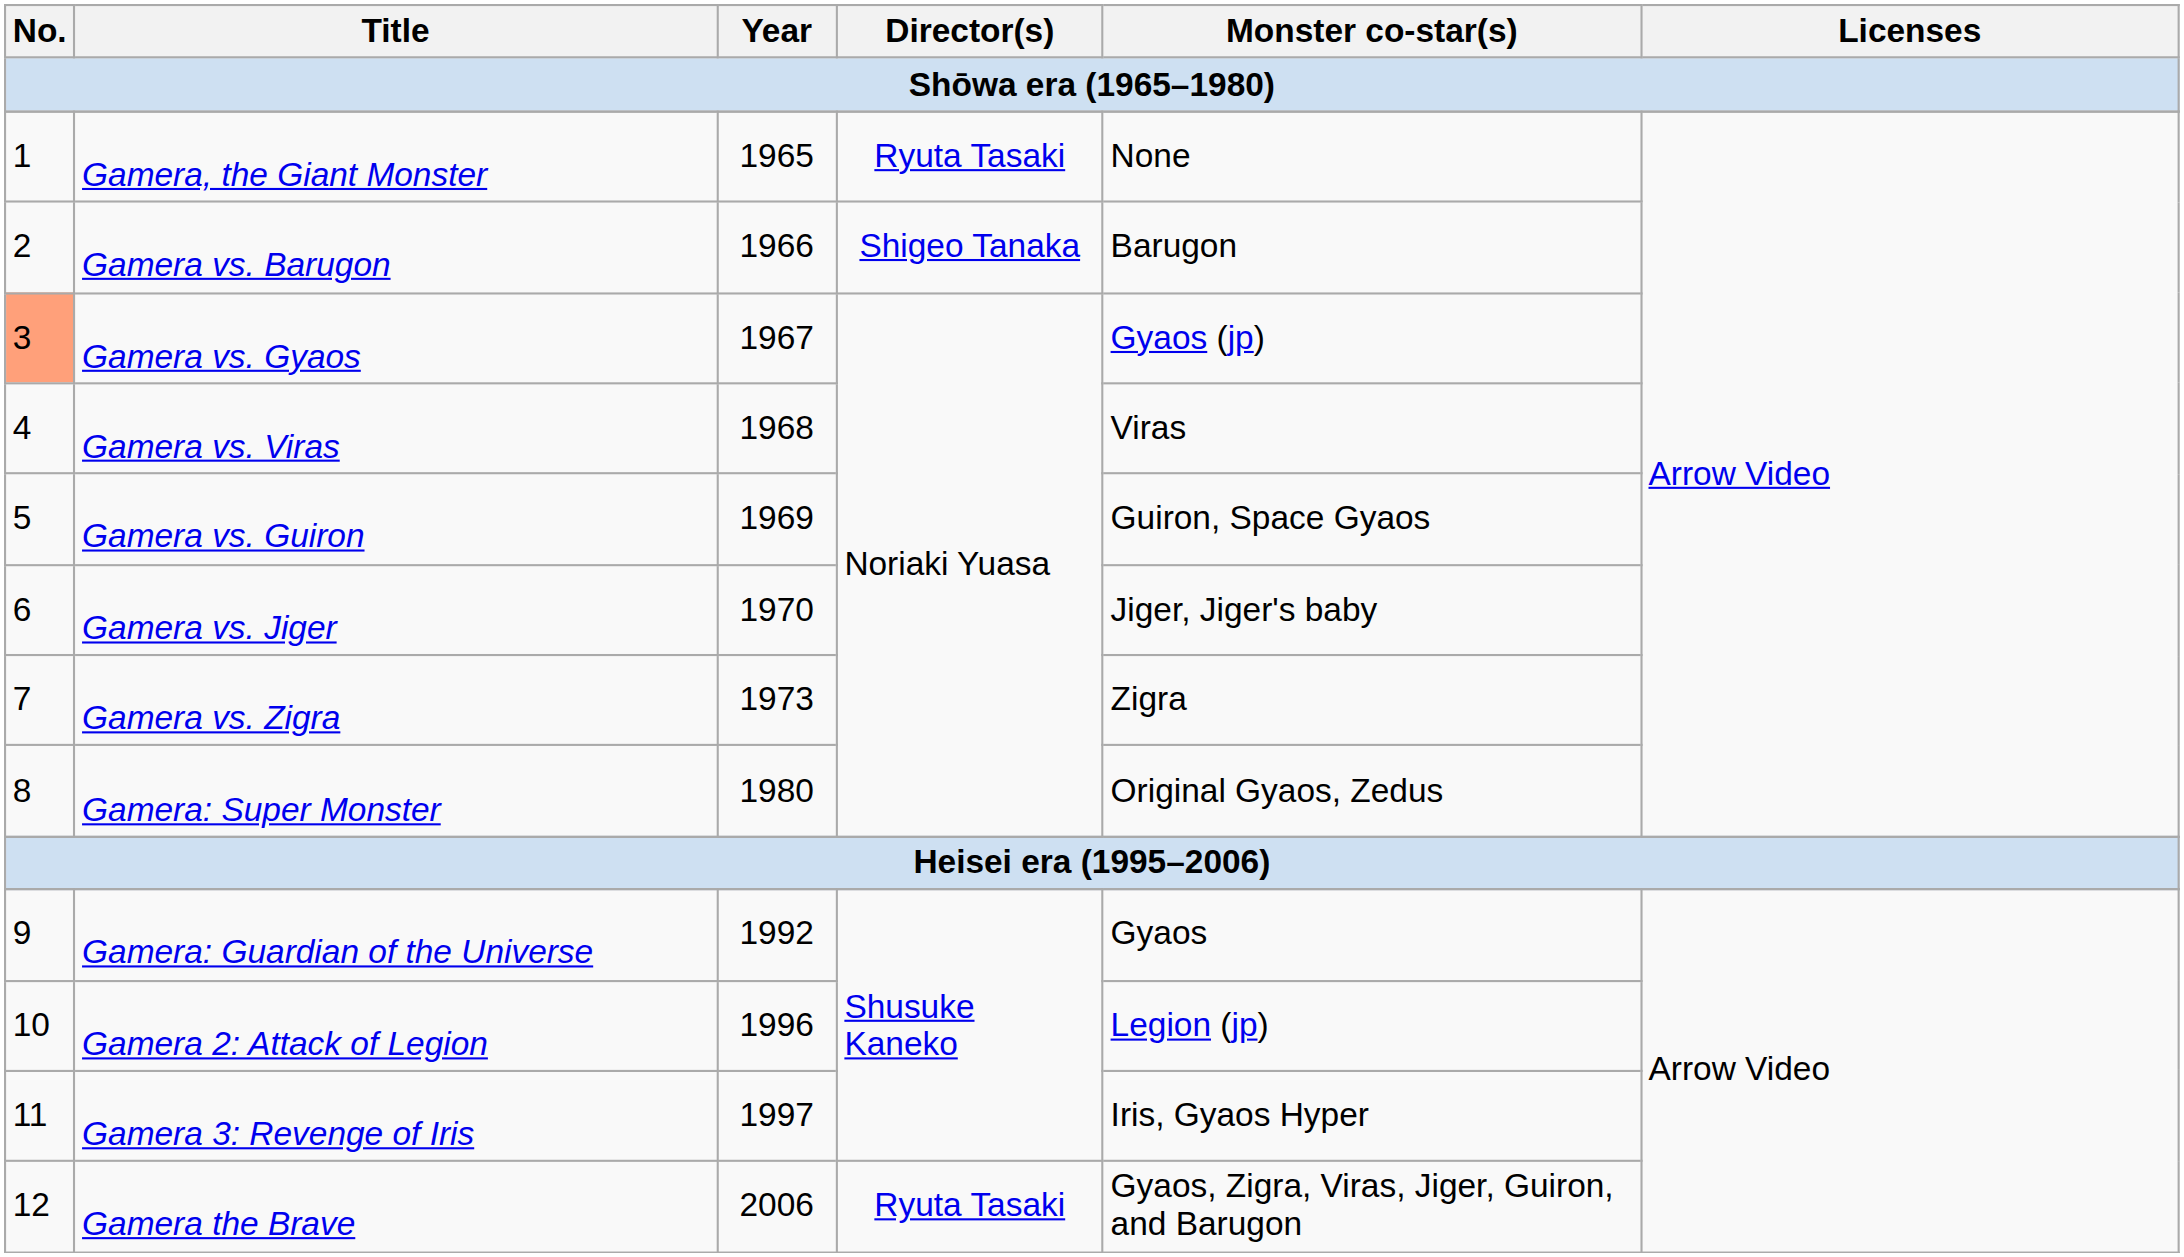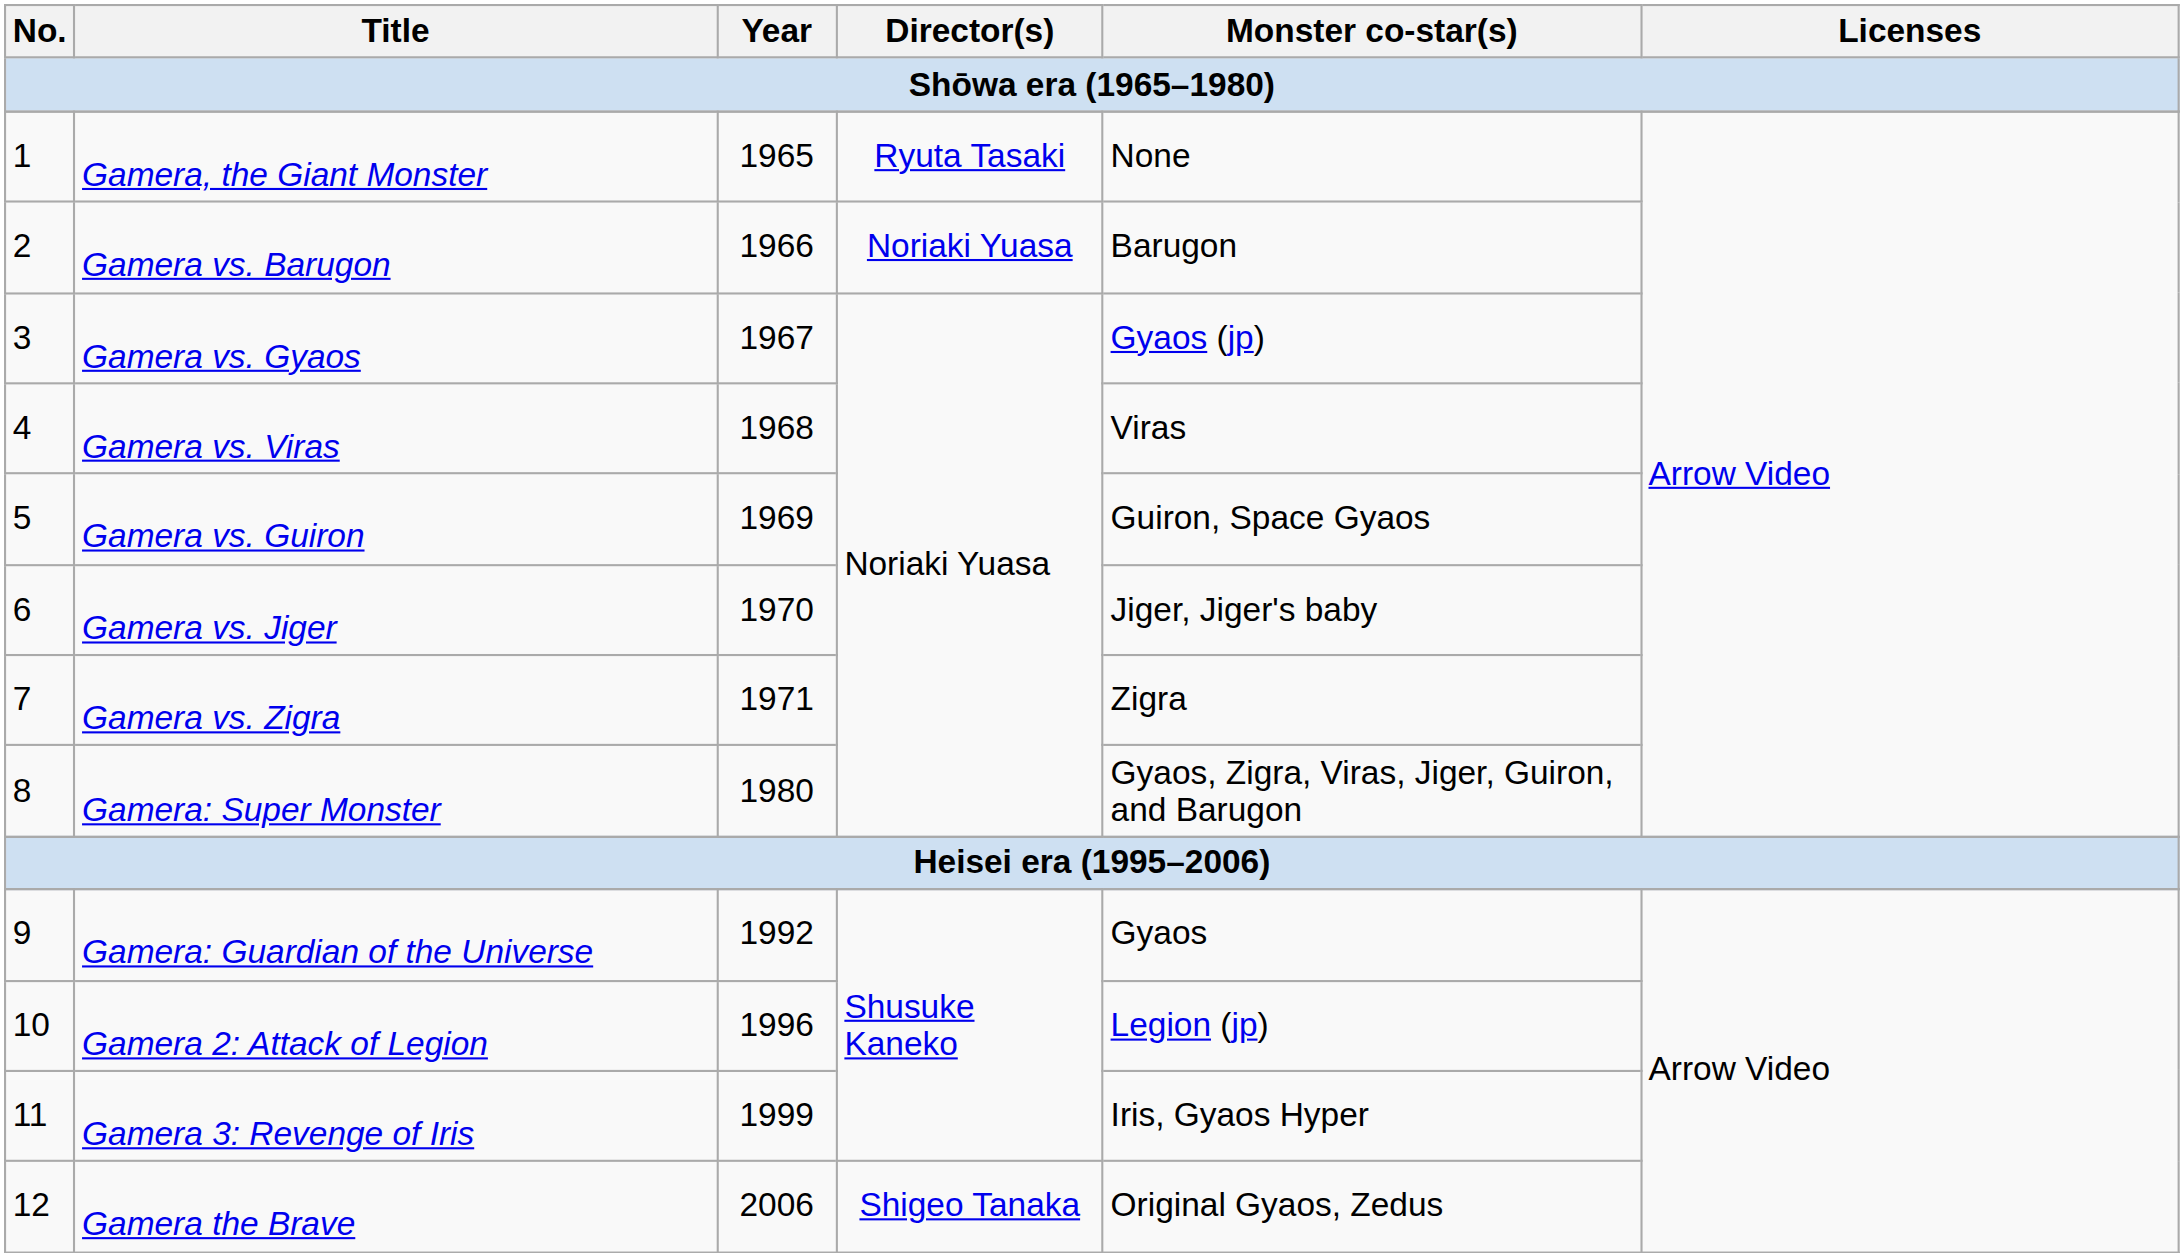 <table class="wikitable">
 <tr>
 <th style="width:25px">No.</th>
 <th style="width:300px;">Title</th>
 <th style="width:50px;">Year</th>
 <th style="width:120px;">Director(s)</th>
 <th style="width:250px;">Monster co-star(s)</th>
 <th style="width:250px;">Licenses</th>
 </tr>
 <tr>
 <th colspan="7" style="background-color:#CEE0F2;">Shōwa era (1965–1980)</th>
 </tr>
 <tr>
 </tr>
 <tr>
 <td>1</td>
 <td><br><em><a href='#'>Gamera, the Giant Monster</a></em></td>
 <td style="text-align:center">1965</td>
 <td style="text-align:center"><a href='#'>Ryuta Tasaki</a></td>
 <td>None</td>
 <td rowspan=8><a href='#'>Arrow Video</a></td>
 </tr>
 <tr>
 <td>2</td>
 <td><br><em><a href='#'>Gamera vs. Barugon</a></em></td>
 <td style="text-align:center">1966</td>
-<td style="text-align:center"><a href='#'>Shigeo Tanaka</a></td>
+<td style="text-align:center"><a href='#'>Noriaki Yuasa</a></td>
 <td>Barugon</td>
 </tr>
 <tr>
-<td style="background: lightsalmon;">3</td>
+<td>3</td>
 <td><br><em><a href='#'>Gamera vs. Gyaos</a></em></td>
 <td style="text-align:center">1967</td>
 <td rowspan="6">Noriaki Yuasa</td>
 <td><a href='#'>Gyaos</a> (<a href='#'>jp</a>)</td>
 </tr>
 <tr>
 <td>4</td>
 <td><br><em><a href='#'>Gamera vs. Viras</a></em></td>
 <td style="text-align:center">1968</td>
 <td>Viras</td>
 </tr>
 <tr>
 <td>5</td>
 <td><br><em><a href='#'>Gamera vs. Guiron</a></em></td>
 <td style="text-align:center">1969</td>
 <td>Guiron, Space Gyaos</td>
 </tr>
 <tr>
 <td>6</td>
 <td><br><em><a href='#'>Gamera vs. Jiger</a></em></td>
 <td style="text-align:center">1970</td>
 <td>Jiger, Jiger's baby</td>
 </tr>
 <tr>
 <td>7</td>
 <td><br><em><a href='#'>Gamera vs. Zigra</a></em></td>
-<td style="text-align:center">1973</td>
+<td style="text-align:center">1971</td>
 <td>Zigra</td>
 </tr>
 <tr>
 <td>8</td>
 <td><br><em><a href='#'>Gamera: Super Monster</a></em></td>
 <td style="text-align:center">1980</td>
-<td>Original Gyaos, Zedus</td>
+<td>Gyaos, Zigra, Viras, Jiger, Guiron, and Barugon</td>
 </tr>
 <tr>
 </tr>
 <tr>
 <th colspan="7" style="background-color:#CEE0F2;">Heisei era (1995–2006)</th>
 </tr>
 <tr>
 </tr>
 <tr>
 <td>9</td>
 <td><br><em><a href='#'>Gamera: Guardian of the Universe</a></em></td>
 <td style="text-align:center">1992</td>
 <td rowspan="3"><a href='#'>Shusuke Kaneko</a></td>
 <td>Gyaos</td>
 <td rowspan=4>Arrow Video</td>
 </tr>
 <tr>
 <td>10</td>
 <td><br><em><a href='#'>Gamera 2: Attack of Legion</a></em></td>
 <td style="text-align:center">1996</td>
 <td><a href='#'>Legion</a> (<a href='#'>jp</a>)</td>
 </tr>
 <tr>
 <td>11</td>
 <td><br><em><a href='#'>Gamera 3: Revenge of Iris</a></em></td>
-<td style="text-align:center">1997</td>
+<td style="text-align:center">1999</td>
 <td>Iris, Gyaos Hyper</td>
 </tr>
 <tr>
 <td>12</td>
 <td><br><em><a href='#'>Gamera the Brave</a></em></td>
 <td style="text-align:center">2006</td>
-<td style="text-align:center"><a href='#'>Ryuta Tasaki</a></td>
-<td>Gyaos, Zigra, Viras, Jiger, Guiron, and Barugon</td>
+<td style="text-align:center"><a href='#'>Shigeo Tanaka</a></td>
+<td>Original Gyaos, Zedus</td>
 </tr>
 <tr>
 </tr>
 </table>
